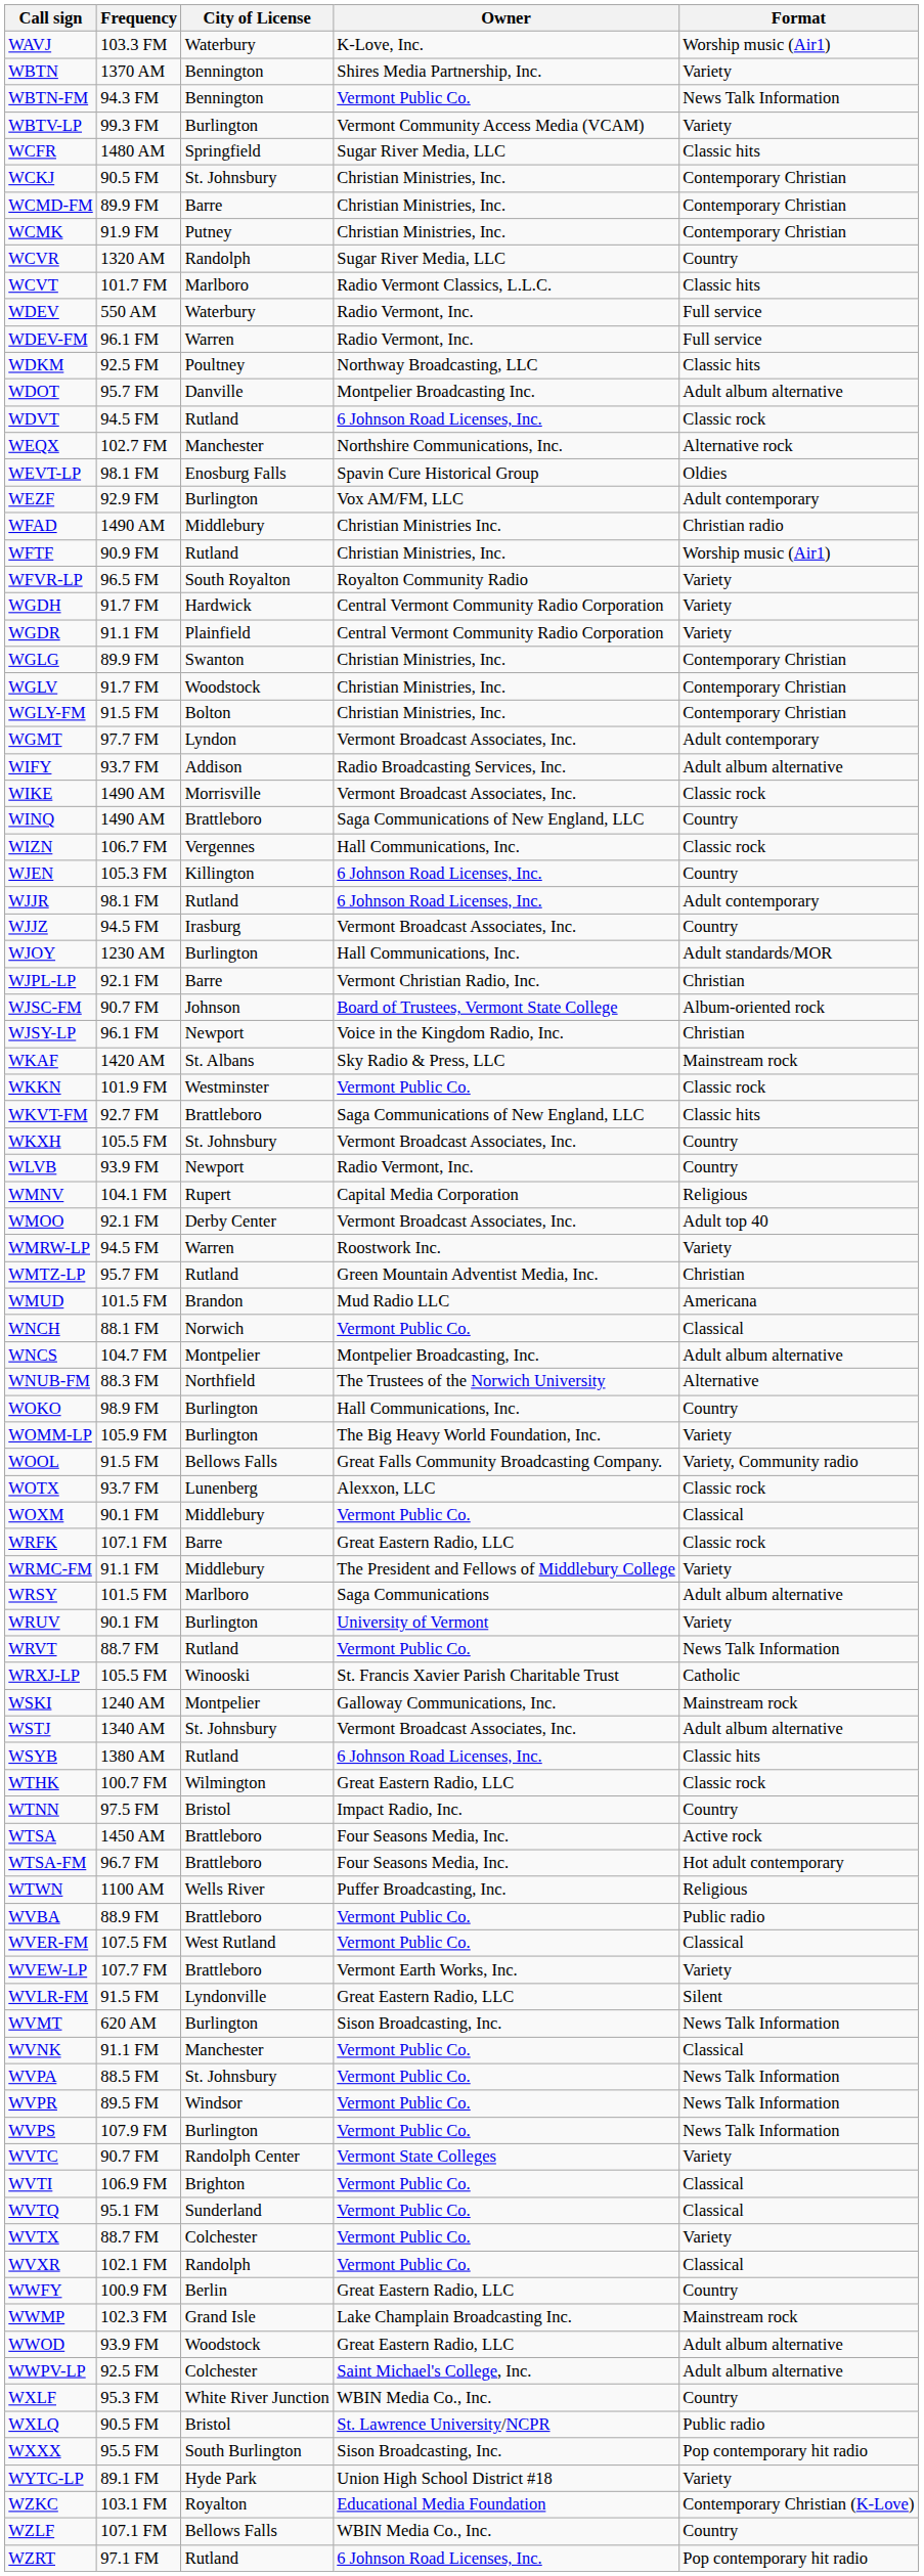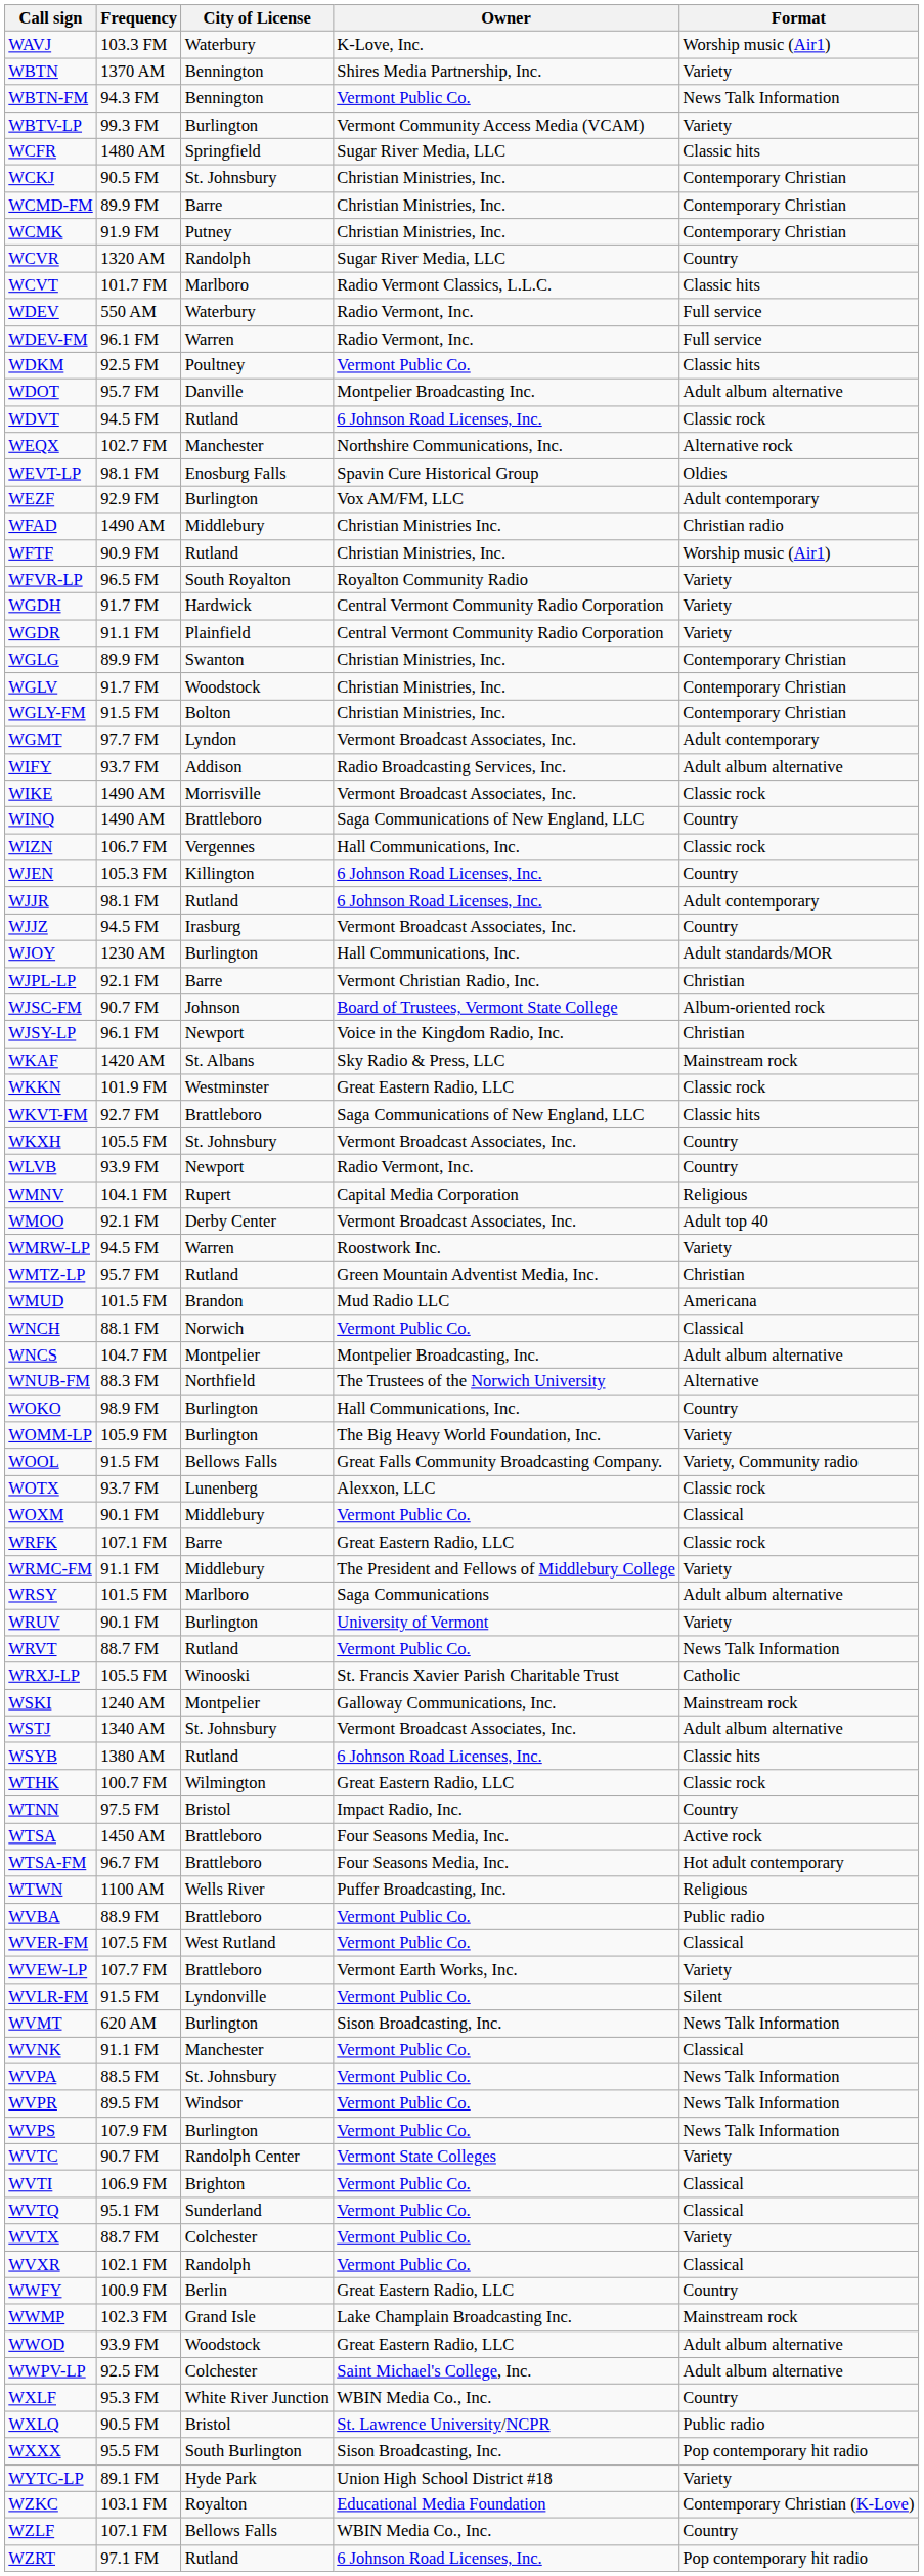 <table class="wikitable sortable">
 <tr>
 <th>Call sign</th>
 <th data-sort-type="number">Frequency</th>
 <th>City of License </th>
 <th>Owner</th>
 <th>Format </th>
 </tr>
 <tr>
 <td><a href='#'>WAVJ</a></td>
 <td>103.3 FM</td>
 <td>Waterbury</td>
 <td>K-Love, Inc.</td>
 <td>Worship music (<a href='#'>Air1</a>)</td>
 </tr>
 <tr>
 <td><a href='#'>WBTN</a></td>
 <td>1370 AM</td>
 <td>Bennington</td>
 <td>Shires Media Partnership, Inc.</td>
 <td>Variety</td>
 </tr>
 <tr>
 <td><a href='#'>WBTN-FM</a></td>
 <td>94.3 FM</td>
 <td>Bennington</td>
 <td><a href='#'>Vermont Public Co.</a></td>
 <td>News Talk Information</td>
 </tr>
 <tr>
 <td><a href='#'>WBTV-LP</a></td>
 <td>99.3 FM</td>
 <td>Burlington</td>
 <td>Vermont Community Access Media (VCAM)</td>
 <td>Variety</td>
 </tr>
 <tr>
 <td><a href='#'>WCFR</a></td>
 <td>1480 AM</td>
 <td>Springfield</td>
 <td>Sugar River Media, LLC</td>
 <td>Classic hits</td>
 </tr>
 <tr>
 <td><a href='#'>WCKJ</a></td>
 <td>90.5 FM</td>
 <td>St. Johnsbury</td>
 <td>Christian Ministries, Inc.</td>
 <td>Contemporary Christian</td>
 </tr>
 <tr>
 <td><a href='#'>WCMD-FM</a></td>
 <td>89.9 FM</td>
 <td>Barre</td>
 <td>Christian Ministries, Inc.</td>
 <td>Contemporary Christian</td>
 </tr>
 <tr>
 <td><a href='#'>WCMK</a></td>
 <td>91.9 FM</td>
 <td>Putney</td>
 <td>Christian Ministries, Inc.</td>
 <td>Contemporary Christian</td>
 </tr>
 <tr>
 <td><a href='#'>WCVR</a></td>
 <td>1320 AM</td>
 <td>Randolph</td>
 <td>Sugar River Media, LLC</td>
 <td>Country</td>
 </tr>
 <tr>
 <td><a href='#'>WCVT</a></td>
 <td>101.7 FM</td>
 <td>Marlboro</td>
 <td>Radio Vermont Classics, L.L.C.</td>
 <td>Classic hits</td>
 </tr>
 <tr>
 <td><a href='#'>WDEV</a></td>
 <td>550 AM</td>
 <td>Waterbury</td>
 <td>Radio Vermont, Inc.</td>
 <td>Full service</td>
 </tr>
 <tr>
 <td><a href='#'>WDEV-FM</a></td>
 <td>96.1 FM</td>
 <td>Warren</td>
 <td>Radio Vermont, Inc.</td>
 <td>Full service</td>
 </tr>
 <tr>
 <td><a href='#'>WDKM</a></td>
 <td>92.5 FM</td>
 <td>Poultney</td>
-<td>Northway Broadcasting, LLC</td>
+<td><a href='#'>Vermont Public Co.</a></td>
 <td>Classic hits</td>
 </tr>
 <tr>
 <td><a href='#'>WDOT</a></td>
 <td>95.7 FM</td>
 <td>Danville</td>
 <td>Montpelier Broadcasting Inc.</td>
 <td>Adult album alternative</td>
 </tr>
 <tr>
 <td><a href='#'>WDVT</a></td>
 <td>94.5 FM</td>
 <td>Rutland</td>
 <td><a href='#'>6 Johnson Road Licenses, Inc.</a></td>
 <td>Classic rock</td>
 </tr>
 <tr>
 <td><a href='#'>WEQX</a></td>
 <td>102.7 FM</td>
 <td>Manchester</td>
 <td>Northshire Communications, Inc.</td>
 <td>Alternative rock</td>
 </tr>
 <tr>
 <td><a href='#'>WEVT-LP</a></td>
 <td>98.1 FM</td>
 <td>Enosburg Falls</td>
 <td>Spavin Cure Historical Group</td>
 <td>Oldies</td>
 </tr>
 <tr>
 <td><a href='#'>WEZF</a></td>
 <td>92.9 FM</td>
 <td>Burlington</td>
 <td>Vox AM/FM, LLC</td>
 <td>Adult contemporary</td>
 </tr>
 <tr>
 <td><a href='#'>WFAD</a></td>
 <td>1490 AM</td>
 <td>Middlebury</td>
 <td>Christian Ministries Inc.</td>
 <td>Christian radio</td>
 </tr>
 <tr>
 <td><a href='#'>WFTF</a></td>
 <td>90.9 FM</td>
 <td>Rutland</td>
 <td>Christian Ministries, Inc.</td>
 <td>Worship music (<a href='#'>Air1</a>)</td>
 </tr>
 <tr>
 <td><a href='#'>WFVR-LP</a></td>
 <td>96.5 FM</td>
 <td>South Royalton</td>
 <td>Royalton Community Radio</td>
 <td>Variety</td>
 </tr>
 <tr>
 <td><a href='#'>WGDH</a></td>
 <td>91.7 FM</td>
 <td>Hardwick</td>
 <td>Central Vermont Community Radio Corporation</td>
 <td>Variety</td>
 </tr>
 <tr>
 <td><a href='#'>WGDR</a></td>
 <td>91.1 FM</td>
 <td>Plainfield</td>
 <td>Central Vermont Community Radio Corporation</td>
 <td>Variety</td>
 </tr>
 <tr>
 <td><a href='#'>WGLG</a></td>
 <td>89.9 FM</td>
 <td>Swanton</td>
 <td>Christian Ministries, Inc.</td>
 <td>Contemporary Christian</td>
 </tr>
 <tr>
 <td><a href='#'>WGLV</a></td>
 <td>91.7 FM</td>
 <td>Woodstock</td>
 <td>Christian Ministries, Inc.</td>
 <td>Contemporary Christian</td>
 </tr>
 <tr>
 <td><a href='#'>WGLY-FM</a></td>
 <td>91.5 FM</td>
 <td>Bolton</td>
 <td>Christian Ministries, Inc.</td>
 <td>Contemporary Christian</td>
 </tr>
 <tr>
 <td><a href='#'>WGMT</a></td>
 <td>97.7 FM</td>
 <td>Lyndon</td>
 <td>Vermont Broadcast Associates, Inc.</td>
 <td>Adult contemporary</td>
 </tr>
 <tr>
 <td><a href='#'>WIFY</a></td>
 <td>93.7 FM</td>
 <td>Addison</td>
 <td>Radio Broadcasting Services, Inc.</td>
 <td>Adult album alternative</td>
 </tr>
 <tr>
 <td><a href='#'>WIKE</a></td>
 <td>1490 AM</td>
 <td>Morrisville</td>
 <td>Vermont Broadcast Associates, Inc.</td>
 <td>Classic rock</td>
 </tr>
 <tr>
 <td><a href='#'>WINQ</a></td>
 <td>1490 AM</td>
 <td>Brattleboro</td>
 <td>Saga Communications of New England, LLC</td>
 <td>Country</td>
 </tr>
 <tr>
 <td><a href='#'>WIZN</a></td>
 <td>106.7 FM</td>
 <td>Vergennes</td>
 <td>Hall Communications, Inc.</td>
 <td>Classic rock</td>
 </tr>
 <tr>
 <td><a href='#'>WJEN</a></td>
 <td>105.3 FM</td>
 <td>Killington</td>
 <td><a href='#'>6 Johnson Road Licenses, Inc.</a></td>
 <td>Country</td>
 </tr>
 <tr>
 <td><a href='#'>WJJR</a></td>
 <td>98.1 FM</td>
 <td>Rutland</td>
 <td><a href='#'>6 Johnson Road Licenses, Inc.</a></td>
 <td>Adult contemporary</td>
 </tr>
 <tr>
 <td><a href='#'>WJJZ</a></td>
 <td>94.5 FM</td>
 <td>Irasburg</td>
 <td>Vermont Broadcast Associates, Inc.</td>
 <td>Country</td>
 </tr>
 <tr>
 <td><a href='#'>WJOY</a></td>
 <td>1230 AM</td>
 <td>Burlington</td>
 <td>Hall Communications, Inc.</td>
 <td>Adult standards/MOR</td>
 </tr>
 <tr>
 <td><a href='#'>WJPL-LP</a></td>
 <td>92.1 FM</td>
 <td>Barre</td>
 <td>Vermont Christian Radio, Inc.</td>
 <td>Christian</td>
 </tr>
 <tr>
 <td><a href='#'>WJSC-FM</a></td>
 <td>90.7 FM</td>
 <td>Johnson</td>
 <td><a href='#'>Board of Trustees, Vermont State College</a></td>
 <td>Album-oriented rock</td>
 </tr>
 <tr>
 <td><a href='#'>WJSY-LP</a></td>
 <td>96.1 FM</td>
 <td>Newport</td>
 <td>Voice in the Kingdom Radio, Inc.</td>
 <td>Christian</td>
 </tr>
 <tr>
 <td><a href='#'>WKAF</a></td>
 <td>1420 AM</td>
 <td>St. Albans</td>
 <td>Sky Radio & Press, LLC</td>
 <td>Mainstream rock</td>
 </tr>
 <tr>
 <td><a href='#'>WKKN</a></td>
 <td>101.9 FM</td>
 <td>Westminster</td>
-<td><a href='#'>Vermont Public Co.</a></td>
+<td>Great Eastern Radio, LLC</td>
 <td>Classic rock</td>
 </tr>
 <tr>
 <td><a href='#'>WKVT-FM</a></td>
 <td>92.7 FM</td>
 <td>Brattleboro</td>
 <td>Saga Communications of New England, LLC</td>
 <td>Classic hits</td>
 </tr>
 <tr>
 <td><a href='#'>WKXH</a></td>
 <td>105.5 FM</td>
 <td>St. Johnsbury</td>
 <td>Vermont Broadcast Associates, Inc.</td>
 <td>Country</td>
 </tr>
 <tr>
 <td><a href='#'>WLVB</a></td>
 <td>93.9 FM</td>
 <td>Newport</td>
 <td>Radio Vermont, Inc.</td>
 <td>Country</td>
 </tr>
 <tr>
 <td><a href='#'>WMNV</a></td>
 <td>104.1 FM</td>
 <td>Rupert</td>
 <td>Capital Media Corporation</td>
 <td>Religious</td>
 </tr>
 <tr>
 <td><a href='#'>WMOO</a></td>
 <td>92.1 FM</td>
 <td>Derby Center</td>
 <td>Vermont Broadcast Associates, Inc.</td>
 <td>Adult top 40</td>
 </tr>
 <tr>
 <td><a href='#'>WMRW-LP</a></td>
 <td>94.5 FM</td>
 <td>Warren</td>
 <td>Roostwork Inc.</td>
 <td>Variety</td>
 </tr>
 <tr>
 <td><a href='#'>WMTZ-LP</a></td>
 <td>95.7 FM</td>
 <td>Rutland</td>
 <td>Green Mountain Adventist Media, Inc.</td>
 <td>Christian</td>
 </tr>
 <tr>
 <td><a href='#'>WMUD</a></td>
 <td>101.5 FM</td>
 <td>Brandon</td>
 <td>Mud Radio LLC</td>
 <td>Americana</td>
 </tr>
 <tr>
 <td><a href='#'>WNCH</a></td>
 <td>88.1 FM</td>
 <td>Norwich</td>
 <td><a href='#'>Vermont Public Co.</a></td>
 <td>Classical</td>
 </tr>
 <tr>
 <td><a href='#'>WNCS</a></td>
 <td>104.7 FM</td>
 <td>Montpelier</td>
 <td>Montpelier Broadcasting, Inc.</td>
 <td>Adult album alternative</td>
 </tr>
 <tr>
 <td><a href='#'>WNUB-FM</a></td>
 <td>88.3 FM</td>
 <td>Northfield</td>
 <td>The Trustees of the <a href='#'>Norwich University</a></td>
 <td>Alternative</td>
 </tr>
 <tr>
 <td><a href='#'>WOKO</a></td>
 <td>98.9 FM</td>
 <td>Burlington</td>
 <td>Hall Communications, Inc.</td>
 <td>Country</td>
 </tr>
 <tr>
 <td><a href='#'>WOMM-LP</a></td>
 <td>105.9 FM</td>
 <td>Burlington</td>
 <td>The Big Heavy World Foundation, Inc.</td>
 <td>Variety</td>
 </tr>
 <tr>
 <td><a href='#'>WOOL</a></td>
 <td>91.5 FM</td>
 <td>Bellows Falls</td>
 <td>Great Falls Community Broadcasting Company.</td>
 <td>Variety, Community radio</td>
 </tr>
 <tr>
 <td><a href='#'>WOTX</a></td>
 <td>93.7 FM</td>
 <td>Lunenberg</td>
 <td>Alexxon, LLC</td>
 <td>Classic rock</td>
 </tr>
 <tr>
 <td><a href='#'>WOXM</a></td>
 <td>90.1 FM</td>
 <td>Middlebury</td>
 <td><a href='#'>Vermont Public Co.</a></td>
 <td>Classical</td>
 </tr>
 <tr>
 <td><a href='#'>WRFK</a></td>
 <td>107.1 FM</td>
 <td>Barre</td>
 <td>Great Eastern Radio, LLC</td>
 <td>Classic rock</td>
 </tr>
 <tr>
 <td><a href='#'>WRMC-FM</a></td>
 <td>91.1 FM</td>
 <td>Middlebury</td>
 <td>The President and Fellows of <a href='#'>Middlebury College</a></td>
 <td>Variety</td>
 </tr>
 <tr>
 <td><a href='#'>WRSY</a></td>
 <td>101.5 FM</td>
 <td>Marlboro</td>
 <td>Saga Communications</td>
 <td>Adult album alternative</td>
 </tr>
 <tr>
 <td><a href='#'>WRUV</a></td>
 <td>90.1 FM</td>
 <td>Burlington</td>
 <td><a href='#'>University of Vermont</a></td>
 <td>Variety</td>
 </tr>
 <tr>
 <td><a href='#'>WRVT</a></td>
 <td>88.7 FM</td>
 <td>Rutland</td>
 <td><a href='#'>Vermont Public Co.</a></td>
 <td>News Talk Information</td>
 </tr>
 <tr>
 <td><a href='#'>WRXJ-LP</a></td>
 <td>105.5 FM</td>
 <td>Winooski</td>
 <td>St. Francis Xavier Parish Charitable Trust</td>
 <td>Catholic</td>
 </tr>
 <tr>
 <td><a href='#'>WSKI</a></td>
 <td>1240 AM</td>
 <td>Montpelier</td>
 <td>Galloway Communications, Inc.</td>
 <td>Mainstream rock</td>
 </tr>
 <tr>
 <td><a href='#'>WSTJ</a></td>
 <td>1340 AM</td>
 <td>St. Johnsbury</td>
 <td>Vermont Broadcast Associates, Inc.</td>
 <td>Adult album alternative</td>
 </tr>
 <tr>
 <td><a href='#'>WSYB</a></td>
 <td>1380 AM</td>
 <td>Rutland</td>
 <td><a href='#'>6 Johnson Road Licenses, Inc.</a></td>
 <td>Classic hits</td>
 </tr>
 <tr>
 <td><a href='#'>WTHK</a></td>
 <td>100.7 FM</td>
 <td>Wilmington</td>
 <td>Great Eastern Radio, LLC</td>
 <td>Classic rock</td>
 </tr>
 <tr>
 <td><a href='#'>WTNN</a></td>
 <td>97.5 FM</td>
 <td>Bristol</td>
 <td>Impact Radio, Inc.</td>
 <td>Country</td>
 </tr>
 <tr>
 <td><a href='#'>WTSA</a></td>
 <td>1450 AM</td>
 <td>Brattleboro</td>
 <td>Four Seasons Media, Inc.</td>
 <td>Active rock</td>
 </tr>
 <tr>
 <td><a href='#'>WTSA-FM</a></td>
 <td>96.7 FM</td>
 <td>Brattleboro</td>
 <td>Four Seasons Media, Inc.</td>
 <td>Hot adult contemporary</td>
 </tr>
 <tr>
 <td><a href='#'>WTWN</a></td>
 <td>1100 AM</td>
 <td>Wells River</td>
 <td>Puffer Broadcasting, Inc.</td>
 <td>Religious</td>
 </tr>
 <tr>
 <td><a href='#'>WVBA</a></td>
 <td>88.9 FM</td>
 <td>Brattleboro</td>
 <td><a href='#'>Vermont Public Co.</a></td>
 <td>Public radio</td>
 </tr>
 <tr>
 <td><a href='#'>WVER-FM</a></td>
 <td>107.5 FM</td>
 <td>West Rutland</td>
 <td><a href='#'>Vermont Public Co.</a></td>
 <td>Classical</td>
 </tr>
 <tr>
 <td><a href='#'>WVEW-LP</a></td>
 <td>107.7 FM</td>
 <td>Brattleboro</td>
 <td>Vermont Earth Works, Inc.</td>
 <td>Variety</td>
 </tr>
 <tr>
 <td><a href='#'>WVLR-FM</a></td>
 <td>91.5 FM</td>
 <td>Lyndonville</td>
-<td>Great Eastern Radio, LLC</td>
+<td><a href='#'>Vermont Public Co.</a></td>
 <td>Silent</td>
 </tr>
 <tr>
 <td><a href='#'>WVMT</a></td>
 <td>620 AM</td>
 <td>Burlington</td>
 <td>Sison Broadcasting, Inc.</td>
 <td>News Talk Information</td>
 </tr>
 <tr>
 <td><a href='#'>WVNK</a></td>
 <td>91.1 FM</td>
 <td>Manchester</td>
 <td><a href='#'>Vermont Public Co.</a></td>
 <td>Classical</td>
 </tr>
 <tr>
 <td><a href='#'>WVPA</a></td>
 <td>88.5 FM</td>
 <td>St. Johnsbury</td>
 <td><a href='#'>Vermont Public Co.</a></td>
 <td>News Talk Information</td>
 </tr>
 <tr>
 <td><a href='#'>WVPR</a></td>
 <td>89.5 FM</td>
 <td>Windsor</td>
 <td><a href='#'>Vermont Public Co.</a></td>
 <td>News Talk Information</td>
 </tr>
 <tr>
 <td><a href='#'>WVPS</a></td>
 <td>107.9 FM</td>
 <td>Burlington</td>
 <td><a href='#'>Vermont Public Co.</a></td>
 <td>News Talk Information</td>
 </tr>
 <tr>
 <td><a href='#'>WVTC</a></td>
 <td>90.7 FM</td>
 <td>Randolph Center</td>
 <td><a href='#'>Vermont State Colleges</a></td>
 <td>Variety</td>
 </tr>
 <tr>
 <td><a href='#'>WVTI</a></td>
 <td>106.9 FM</td>
 <td>Brighton</td>
 <td><a href='#'>Vermont Public Co.</a></td>
 <td>Classical</td>
 </tr>
 <tr>
 <td><a href='#'>WVTQ</a></td>
 <td>95.1 FM</td>
 <td>Sunderland</td>
 <td><a href='#'>Vermont Public Co.</a></td>
 <td>Classical</td>
 </tr>
 <tr>
 <td><a href='#'>WVTX</a></td>
 <td>88.7 FM</td>
 <td>Colchester</td>
 <td><a href='#'>Vermont Public Co.</a></td>
 <td>Variety</td>
 </tr>
 <tr>
 <td><a href='#'>WVXR</a></td>
 <td>102.1 FM</td>
 <td>Randolph</td>
 <td><a href='#'>Vermont Public Co.</a></td>
 <td>Classical</td>
 </tr>
 <tr>
 <td><a href='#'>WWFY</a></td>
 <td>100.9 FM</td>
 <td>Berlin</td>
 <td>Great Eastern Radio, LLC</td>
 <td>Country</td>
 </tr>
 <tr>
 <td><a href='#'>WWMP</a></td>
 <td>102.3 FM</td>
 <td>Grand Isle</td>
 <td>Lake Champlain Broadcasting Inc.</td>
 <td>Mainstream rock</td>
 </tr>
 <tr>
 <td><a href='#'>WWOD</a></td>
 <td>93.9 FM</td>
 <td>Woodstock</td>
 <td>Great Eastern Radio, LLC</td>
 <td>Adult album alternative</td>
 </tr>
 <tr>
 <td><a href='#'>WWPV-LP</a></td>
 <td>92.5 FM</td>
 <td>Colchester</td>
 <td><a href='#'>Saint Michael's College</a>, Inc.</td>
 <td>Adult album alternative</td>
 </tr>
 <tr>
 <td><a href='#'>WXLF</a></td>
 <td>95.3 FM</td>
 <td>White River Junction</td>
 <td>WBIN Media Co., Inc.</td>
 <td>Country</td>
 </tr>
 <tr>
 <td><a href='#'>WXLQ</a></td>
 <td>90.5 FM</td>
 <td>Bristol</td>
 <td><a href='#'>St. Lawrence University</a>/<a href='#'>NCPR</a></td>
 <td>Public radio</td>
 </tr>
 <tr>
 <td><a href='#'>WXXX</a></td>
 <td>95.5 FM</td>
 <td>South Burlington</td>
 <td>Sison Broadcasting, Inc.</td>
 <td>Pop contemporary hit radio</td>
 </tr>
 <tr>
 <td><a href='#'>WYTC-LP</a></td>
 <td>89.1 FM</td>
 <td>Hyde Park</td>
 <td>Union High School District #18</td>
 <td>Variety</td>
 </tr>
 <tr>
 <td><a href='#'>WZKC</a></td>
 <td>103.1 FM</td>
 <td>Royalton</td>
 <td><a href='#'>Educational Media Foundation</a></td>
 <td>Contemporary Christian (<a href='#'>K-Love</a>)</td>
 </tr>
 <tr>
 <td><a href='#'>WZLF</a></td>
 <td>107.1 FM</td>
 <td>Bellows Falls</td>
 <td>WBIN Media Co., Inc.</td>
 <td>Country</td>
 </tr>
 <tr>
 <td><a href='#'>WZRT</a></td>
 <td>97.1 FM</td>
 <td>Rutland</td>
 <td><a href='#'>6 Johnson Road Licenses, Inc.</a></td>
 <td>Pop contemporary hit radio</td>
 </tr>
 </table>
